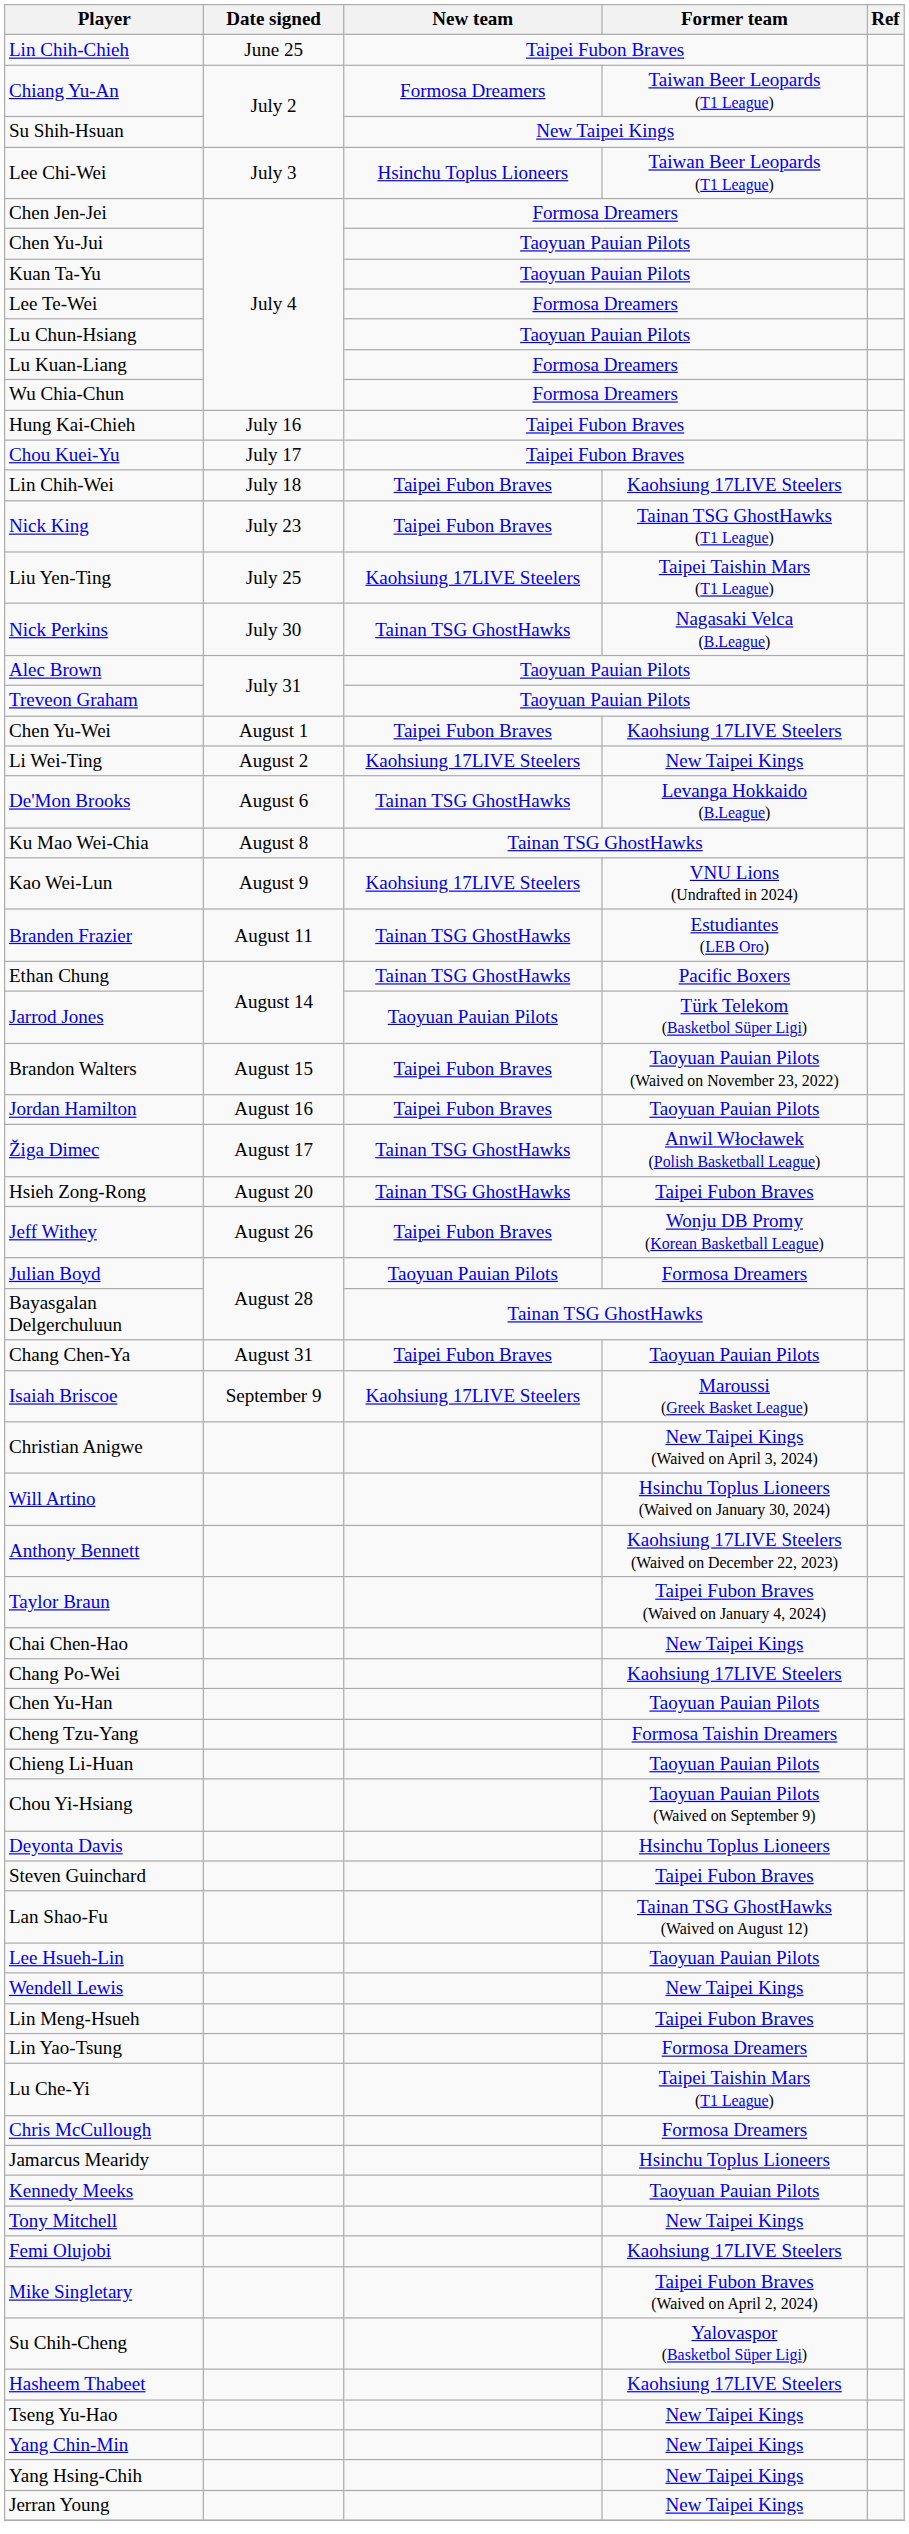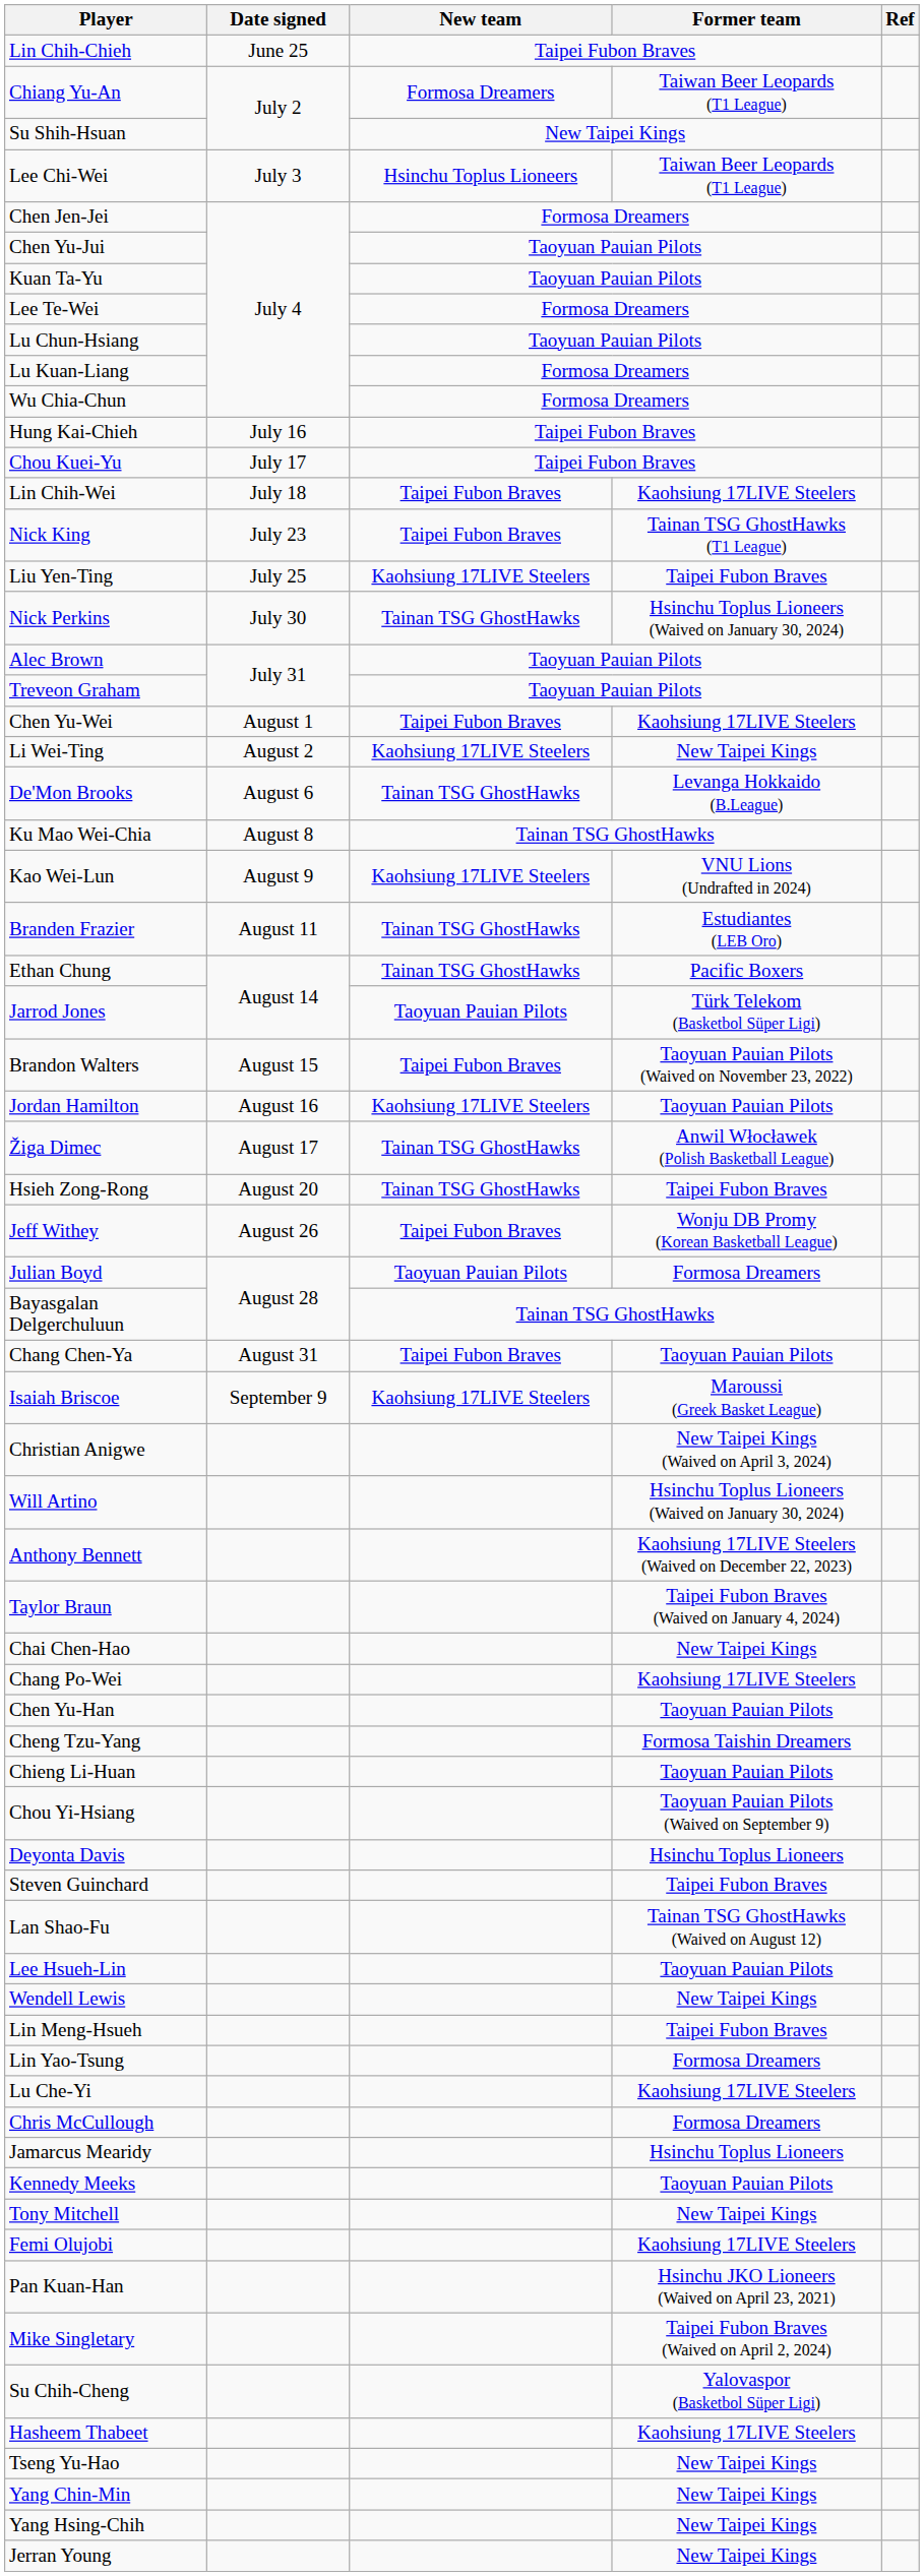 <table class="wikitable sortable" style="text-align:center">
 <tr>
 <th style="width:160px">Player</th>
 <th style="width:110px">Date signed</th>
 <th style="width:210px">New team</th>
 <th style="width:215px">Former team</th>
 <th class="unsortable">Ref</th>
 </tr>
 <tr>
 <td align="left"><a href='#'>Lin Chih-Chieh</a></td>
 <td align="center">June 25</td>
 <td colspan="2" align="center"><a href='#'>Taipei Fubon Braves</a></td>
 <td align="center"></td>
 </tr>
 <tr>
 <td align="left"><a href='#'>Chiang Yu-An</a></td>
 <td rowspan="2" align="center">July 2</td>
 <td align="center"><a href='#'>Formosa Dreamers</a></td>
 <td align="center"><a href='#'>Taiwan Beer Leopards</a><br><small>(<a href='#'>T1 League</a>)</small></td>
 <td align="center"></td>
 </tr>
 <tr>
 <td align="left">Su Shih-Hsuan</td>
 <td colspan="2" align="center"><a href='#'>New Taipei Kings</a></td>
 <td align="center"></td>
 </tr>
 <tr>
 <td align="left">Lee Chi-Wei</td>
 <td align="center">July 3</td>
 <td align="center"><a href='#'>Hsinchu Toplus Lioneers</a></td>
 <td align="center"><a href='#'>Taiwan Beer Leopards</a><br><small>(<a href='#'>T1 League</a>)</small></td>
 <td align="center"></td>
 </tr>
 <tr>
 <td align="left">Chen Jen-Jei</td>
 <td rowspan="7" align="center">July 4</td>
 <td colspan="2" align="center"><a href='#'>Formosa Dreamers</a></td>
 <td align="center"></td>
 </tr>
 <tr>
 <td align="left">Chen Yu-Jui</td>
 <td colspan="2" align="center"><a href='#'>Taoyuan Pauian Pilots</a></td>
 <td align="center"></td>
 </tr>
 <tr>
 <td align="left">Kuan Ta-Yu</td>
 <td colspan="2" align="center"><a href='#'>Taoyuan Pauian Pilots</a></td>
 <td align="center"></td>
 </tr>
 <tr>
 <td align="left">Lee Te-Wei</td>
 <td colspan="2" align="center"><a href='#'>Formosa Dreamers</a></td>
 <td align="center"></td>
 </tr>
 <tr>
 <td align="left">Lu Chun-Hsiang</td>
 <td colspan="2" align="center"><a href='#'>Taoyuan Pauian Pilots</a></td>
 <td align="center"></td>
 </tr>
 <tr>
 <td align="left">Lu Kuan-Liang</td>
 <td colspan="2" align="center"><a href='#'>Formosa Dreamers</a></td>
 <td align="center"></td>
 </tr>
 <tr>
 <td align="left">Wu Chia-Chun</td>
 <td colspan="2" align="center"><a href='#'>Formosa Dreamers</a></td>
 <td align="center"></td>
 </tr>
 <tr>
 <td align="left">Hung Kai-Chieh</td>
 <td align="center">July 16</td>
 <td colspan="2" align="center"><a href='#'>Taipei Fubon Braves</a></td>
 <td align="center"></td>
 </tr>
 <tr>
 <td align="left"><a href='#'>Chou Kuei-Yu</a></td>
 <td align="center">July 17</td>
 <td colspan="2" align="center"><a href='#'>Taipei Fubon Braves</a></td>
 <td align="center"></td>
 </tr>
 <tr>
 <td align="left">Lin Chih-Wei</td>
 <td align="center">July 18</td>
 <td align="center"><a href='#'>Taipei Fubon Braves</a></td>
 <td align="center"><a href='#'>Kaohsiung 17LIVE Steelers</a></td>
 <td align="center"></td>
 </tr>
 <tr>
 <td align="left"><a href='#'>Nick King</a></td>
 <td align="center">July 23</td>
 <td align="center"><a href='#'>Taipei Fubon Braves</a></td>
 <td align="center"><a href='#'>Tainan TSG GhostHawks</a><br><small>(<a href='#'>T1 League</a>)</small></td>
 <td align="center"></td>
 </tr>
 <tr>
 <td align="left">Liu Yen-Ting</td>
 <td align="center">July 25</td>
 <td align="center"><a href='#'>Kaohsiung 17LIVE Steelers</a></td>
-<td align="center"><a href='#'>Taipei Taishin Mars</a><br><small>(<a href='#'>T1 League</a>)</small></td>
+<td align="center"><a href='#'>Taipei Fubon Braves</a></td>
 <td align="center"></td>
 </tr>
 <tr>
 <td align="left"><a href='#'>Nick Perkins</a></td>
 <td align="center">July 30</td>
 <td align="center"><a href='#'>Tainan TSG GhostHawks</a></td>
-<td align="center"><a href='#'>Nagasaki Velca</a><br><small>(<a href='#'>B.League</a>)</small></td>
+<td align="center"><a href='#'>Hsinchu Toplus Lioneers</a><br><small>(Waived on January 30, 2024)</small></td>
 <td align="center"></td>
 </tr>
 <tr>
 <td align="left"><a href='#'>Alec Brown</a></td>
 <td rowspan="2" align="center">July 31</td>
 <td colspan="2" align="center"><a href='#'>Taoyuan Pauian Pilots</a></td>
 <td align="center"></td>
 </tr>
 <tr>
 <td align="left"><a href='#'>Treveon Graham</a></td>
 <td colspan="2" align="center"><a href='#'>Taoyuan Pauian Pilots</a></td>
 <td align="center"></td>
 </tr>
 <tr>
 <td align="left">Chen Yu-Wei</td>
 <td align="center">August 1</td>
 <td align="center"><a href='#'>Taipei Fubon Braves</a></td>
 <td align="center"><a href='#'>Kaohsiung 17LIVE Steelers</a></td>
 <td align="center"></td>
 </tr>
 <tr>
 <td align="left">Li Wei-Ting</td>
 <td align="center">August 2</td>
 <td align="center"><a href='#'>Kaohsiung 17LIVE Steelers</a></td>
 <td align="center"><a href='#'>New Taipei Kings</a></td>
 <td align="center"></td>
 </tr>
 <tr>
 <td align="left"><a href='#'>De'Mon Brooks</a></td>
 <td align="center">August 6</td>
 <td align="center"><a href='#'>Tainan TSG GhostHawks</a></td>
 <td align="center"><a href='#'>Levanga Hokkaido</a><br><small>(<a href='#'>B.League</a>)</small></td>
 <td align="center"></td>
 </tr>
 <tr>
 <td align="left">Ku Mao Wei-Chia</td>
 <td align="center">August 8</td>
 <td colspan="2" align="center"><a href='#'>Tainan TSG GhostHawks</a></td>
 <td align="center"></td>
 </tr>
 <tr>
 <td align="left">Kao Wei-Lun</td>
 <td align="center">August 9</td>
 <td align="center"><a href='#'>Kaohsiung 17LIVE Steelers</a></td>
 <td align="center"><a href='#'>VNU Lions</a><br><small>(Undrafted in 2024)</small></td>
 <td align="center"></td>
 </tr>
 <tr>
 <td align="left"><a href='#'>Branden Frazier</a></td>
 <td align="center">August 11</td>
 <td align="center"><a href='#'>Tainan TSG GhostHawks</a></td>
 <td align="center"><a href='#'>Estudiantes</a><br><small>(<a href='#'>LEB Oro</a>)</small></td>
 <td align="center"></td>
 </tr>
 <tr>
 <td align="left">Ethan Chung</td>
 <td rowspan=2 align="center">August 14</td>
 <td align="center"><a href='#'>Tainan TSG GhostHawks</a></td>
 <td align="center"><a href='#'>Pacific Boxers</a></td>
 <td align="center"></td>
 </tr>
 <tr>
 <td align="left"><a href='#'>Jarrod Jones</a></td>
 <td align="center"><a href='#'>Taoyuan Pauian Pilots</a></td>
 <td align="center"><a href='#'>Türk Telekom</a><br><small>(<a href='#'>Basketbol Süper Ligi</a>)</small></td>
 <td align="center"></td>
 </tr>
 <tr>
 <td align="left">Brandon Walters</td>
 <td align="center">August 15</td>
 <td align="center"><a href='#'>Taipei Fubon Braves</a></td>
 <td align="center"><a href='#'>Taoyuan Pauian Pilots</a><br><small>(Waived on November 23, 2022)</small></td>
 <td align="center"></td>
 </tr>
 <tr>
 <td align="left"><a href='#'>Jordan Hamilton</a></td>
 <td align="center">August 16</td>
-<td align="center"><a href='#'>Taipei Fubon Braves</a></td>
+<td align="center"><a href='#'>Kaohsiung 17LIVE Steelers</a></td>
 <td align="center"><a href='#'>Taoyuan Pauian Pilots</a></td>
 <td align="center"></td>
 </tr>
 <tr>
 <td align="left"><a href='#'>Žiga Dimec</a></td>
 <td align="center">August 17</td>
 <td align="center"><a href='#'>Tainan TSG GhostHawks</a></td>
 <td align="center"><a href='#'>Anwil Włocławek</a><br><small>(<a href='#'>Polish Basketball League</a>)</small></td>
 <td align="center"></td>
 </tr>
 <tr>
 <td align="left">Hsieh Zong-Rong</td>
 <td align="center">August 20</td>
 <td align="center"><a href='#'>Tainan TSG GhostHawks</a></td>
 <td align="center"><a href='#'>Taipei Fubon Braves</a></td>
 <td align="center"></td>
 </tr>
 <tr>
 <td align="left"><a href='#'>Jeff Withey</a></td>
 <td align="center">August 26</td>
 <td align="center"><a href='#'>Taipei Fubon Braves</a></td>
 <td align="center"><a href='#'>Wonju DB Promy</a><br><small>(<a href='#'>Korean Basketball League</a>)</small></td>
 <td align="center"></td>
 </tr>
 <tr>
 <td align="left"><a href='#'>Julian Boyd</a></td>
 <td rowspan="2" align="center">August 28</td>
 <td align="center"><a href='#'>Taoyuan Pauian Pilots</a></td>
 <td align="center"><a href='#'>Formosa Dreamers</a></td>
 <td align="center"></td>
 </tr>
 <tr>
 <td align="left">Bayasgalan Delgerchuluun</td>
 <td colspan="2" align="center"><a href='#'>Tainan TSG GhostHawks</a></td>
 <td align="center"></td>
 </tr>
 <tr>
 <td align="left">Chang Chen-Ya</td>
 <td align="center">August 31</td>
 <td align="center"><a href='#'>Taipei Fubon Braves</a></td>
 <td align="center"><a href='#'>Taoyuan Pauian Pilots</a></td>
 <td align="center"></td>
 </tr>
 <tr>
 <td align="left"><a href='#'>Isaiah Briscoe</a></td>
 <td align="center">September 9</td>
 <td align="center"><a href='#'>Kaohsiung 17LIVE Steelers</a></td>
 <td align="center"><a href='#'>Maroussi</a><br><small>(<a href='#'>Greek Basket League</a>)</small></td>
 <td align="center"></td>
 </tr>
 <tr>
 <td align="left">Christian Anigwe</td>
 <td align="center"></td>
 <td align="center"></td>
 <td align="center"><a href='#'>New Taipei Kings</a><br><small>(Waived on April 3, 2024)</small></td>
 <td align="center"></td>
 </tr>
 <tr>
 <td align="left"><a href='#'>Will Artino</a></td>
 <td align="center"></td>
 <td align="center"></td>
 <td align="center"><a href='#'>Hsinchu Toplus Lioneers</a><br><small>(Waived on January 30, 2024)</small></td>
 <td align="center"></td>
 </tr>
 <tr>
 <td align="left"><a href='#'>Anthony Bennett</a></td>
 <td align="center"></td>
 <td align="center"></td>
 <td align="center"><a href='#'>Kaohsiung 17LIVE Steelers</a><br><small>(Waived on December 22, 2023)</small></td>
 <td align="center"></td>
 </tr>
 <tr>
 <td align="left"><a href='#'>Taylor Braun</a></td>
 <td align="center"></td>
 <td align="center"></td>
 <td align="center"><a href='#'>Taipei Fubon Braves</a><br><small>(Waived on January 4, 2024)</small></td>
 <td align="center"></td>
 </tr>
 <tr>
 <td align="left">Chai Chen-Hao</td>
 <td align="center"></td>
 <td align="center"></td>
 <td align="center"><a href='#'>New Taipei Kings</a></td>
 <td align="center"></td>
 </tr>
 <tr>
 <td align="left">Chang Po-Wei</td>
 <td align="center"></td>
 <td align="center"></td>
 <td align="center"><a href='#'>Kaohsiung 17LIVE Steelers</a></td>
 <td align="center"></td>
 </tr>
 <tr>
 <td align="left">Chen Yu-Han</td>
 <td align="center"></td>
 <td align="center"></td>
 <td align="center"><a href='#'>Taoyuan Pauian Pilots</a></td>
 <td align="center"></td>
 </tr>
 <tr>
 <td align="left">Cheng Tzu-Yang</td>
 <td align="center"></td>
 <td align="center"></td>
 <td align="center"><a href='#'>Formosa Taishin Dreamers</a></td>
 <td align="center"></td>
 </tr>
 <tr>
 <td align="left">Chieng Li-Huan</td>
 <td align="center"></td>
 <td align="center"></td>
 <td align="center"><a href='#'>Taoyuan Pauian Pilots</a></td>
 <td align="center"></td>
 </tr>
 <tr>
 <td align="left">Chou Yi-Hsiang</td>
 <td align="center"></td>
 <td align="center"></td>
 <td align="center"><a href='#'>Taoyuan Pauian Pilots</a><br><small>(Waived on September 9)</small></td>
 <td align="center"></td>
 </tr>
 <tr>
 <td align="left"><a href='#'>Deyonta Davis</a></td>
 <td align="center"></td>
 <td align="center"></td>
 <td align="center"><a href='#'>Hsinchu Toplus Lioneers</a></td>
 <td align="center"></td>
 </tr>
 <tr>
 <td align="left">Steven Guinchard</td>
 <td align="center"></td>
 <td align="center"></td>
 <td align="center"><a href='#'>Taipei Fubon Braves</a></td>
 <td align="center"></td>
 </tr>
 <tr>
 <td align="left">Lan Shao-Fu</td>
 <td align="center"></td>
 <td align="center"></td>
 <td align="center"><a href='#'>Tainan TSG GhostHawks</a><br><small>(Waived on August 12)</small></td>
 <td align="center"></td>
 </tr>
 <tr>
 <td align="left"><a href='#'>Lee Hsueh-Lin</a></td>
 <td align="center"></td>
 <td align="center"></td>
 <td align="center"><a href='#'>Taoyuan Pauian Pilots</a></td>
 <td align="center"></td>
 </tr>
 <tr>
 <td align="left"><a href='#'>Wendell Lewis</a></td>
 <td align="center"></td>
 <td align="center"></td>
 <td align="center"><a href='#'>New Taipei Kings</a></td>
 <td align="center"></td>
 </tr>
 <tr>
 <td align="left">Lin Meng-Hsueh</td>
 <td align="center"></td>
 <td align="center"></td>
 <td align="center"><a href='#'>Taipei Fubon Braves</a></td>
 <td align="center"></td>
 </tr>
 <tr>
 <td align="left">Lin Yao-Tsung</td>
 <td align="center"></td>
 <td align="center"></td>
 <td align="center"><a href='#'>Formosa Dreamers</a></td>
 <td align="center"></td>
 </tr>
 <tr>
 <td align="left">Lu Che-Yi</td>
 <td align="center"></td>
 <td align="center"></td>
-<td align="center"><a href='#'>Taipei Taishin Mars</a><br><small>(<a href='#'>T1 League</a>)</small></td>
+<td align="center"><a href='#'>Kaohsiung 17LIVE Steelers</a></td>
 <td align="center"></td>
 </tr>
 <tr>
 <td align="left"><a href='#'>Chris McCullough</a></td>
 <td align="center"></td>
 <td align="center"></td>
 <td align="center"><a href='#'>Formosa Dreamers</a></td>
 <td align="center"></td>
 </tr>
 <tr>
 <td align="left">Jamarcus Mearidy</td>
 <td align="center"></td>
 <td align="center"></td>
 <td align="center"><a href='#'>Hsinchu Toplus Lioneers</a></td>
 <td align="center"></td>
 </tr>
 <tr>
 <td align="left"><a href='#'>Kennedy Meeks</a></td>
 <td align="center"></td>
 <td align="center"></td>
 <td align="center"><a href='#'>Taoyuan Pauian Pilots</a></td>
 <td align="center"></td>
 </tr>
 <tr>
 <td align="left"><a href='#'>Tony Mitchell</a></td>
 <td align="center"></td>
 <td align="center"></td>
 <td align="center"><a href='#'>New Taipei Kings</a></td>
 <td align="center"></td>
 </tr>
 <tr>
 <td align="left"><a href='#'>Femi Olujobi</a></td>
 <td align="center"></td>
 <td align="center"></td>
 <td align="center"><a href='#'>Kaohsiung 17LIVE Steelers</a></td>
+<td align="center"></td>
+</tr>
+<tr>
+<td align="left">Pan Kuan-Han</td>
+<td align="center"></td>
+<td align="center"></td>
+<td align="center"><a href='#'>Hsinchu JKO Lioneers</a><br><small>(Waived on April 23, 2021)</small></td>
 <td align="center"></td>
 </tr>
 <tr>
 <td align="left"><a href='#'>Mike Singletary</a></td>
 <td align="center"></td>
 <td align="center"></td>
 <td align="center"><a href='#'>Taipei Fubon Braves</a><br><small>(Waived on April 2, 2024)</small></td>
 <td align="center"></td>
 </tr>
 <tr>
 <td align="left">Su Chih-Cheng</td>
 <td align="center"></td>
 <td align="center"></td>
 <td align="center"><a href='#'>Yalovaspor</a><br><small>(<a href='#'>Basketbol Süper Ligi</a>)</small></td>
 <td align="center"></td>
 </tr>
 <tr>
 <td align="left"><a href='#'>Hasheem Thabeet</a></td>
 <td align="center"></td>
 <td align="center"></td>
 <td align="center"><a href='#'>Kaohsiung 17LIVE Steelers</a></td>
 <td align="center"></td>
 </tr>
 <tr>
 <td align="left">Tseng Yu-Hao</td>
 <td align="center"></td>
 <td align="center"></td>
 <td align="center"><a href='#'>New Taipei Kings</a></td>
 <td align="center"></td>
 </tr>
 <tr>
 <td align="left"><a href='#'>Yang Chin-Min</a></td>
 <td align="center"></td>
 <td align="center"></td>
 <td align="center"><a href='#'>New Taipei Kings</a></td>
 <td align="center"></td>
 </tr>
 <tr>
 <td align="left">Yang Hsing-Chih</td>
 <td align="center"></td>
 <td align="center"></td>
 <td align="center"><a href='#'>New Taipei Kings</a></td>
 <td align="center"></td>
 </tr>
 <tr>
 <td align="left">Jerran Young</td>
 <td align="center"></td>
 <td align="center"></td>
 <td align="center"><a href='#'>New Taipei Kings</a></td>
 <td align="center"></td>
 </tr>
 <tr>
 </tr>
 </table>
